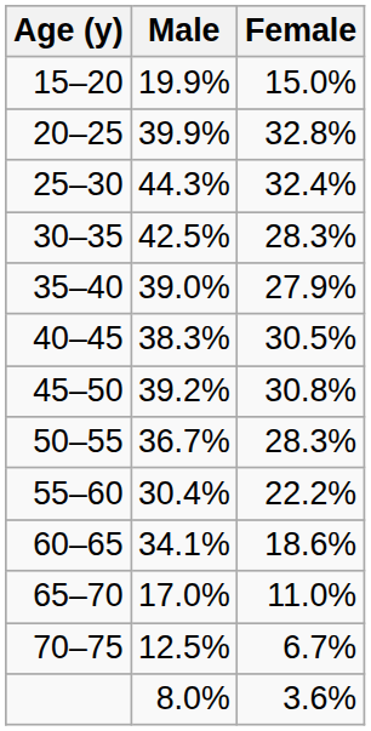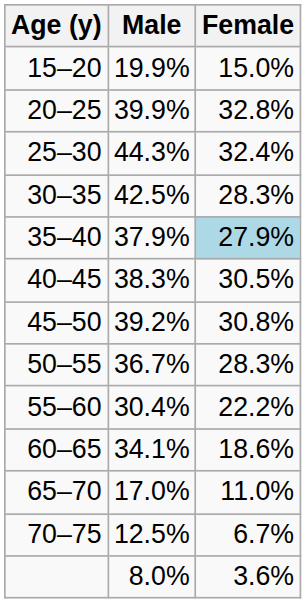 <table class="wikitable sortable" style="text-align:right">
 <tr class="hintergrundfarbe8">
 <th style="text-align:center">Age (y)</th>
 <th style="text-align:center">Male</th>
 <th style="text-align:center">Female</th>
 </tr>
 <tr>
 <td>15–20</td>
 <td>19.9%</td>
 <td>15.0%</td>
 </tr>
 <tr>
 <td>20–25</td>
 <td>39.9%</td>
 <td>32.8%</td>
 </tr>
 <tr>
 <td>25–30</td>
 <td>44.3%</td>
 <td>32.4%</td>
 </tr>
 <tr>
 <td>30–35</td>
 <td>42.5%</td>
 <td>28.3%</td>
 </tr>
 <tr>
 <td>35–40</td>
-<td>39.0%</td>
-<td>27.9%</td>
+<td>37.9%</td>
+<td style="background: lightblue;">27.9%</td>
 </tr>
 <tr>
 <td>40–45</td>
 <td>38.3%</td>
 <td>30.5%</td>
 </tr>
 <tr>
 <td>45–50</td>
 <td>39.2%</td>
 <td>30.8%</td>
 </tr>
 <tr>
 <td>50–55</td>
 <td>36.7%</td>
 <td>28.3%</td>
 </tr>
 <tr>
 <td>55–60</td>
 <td>30.4%</td>
 <td>22.2%</td>
 </tr>
 <tr>
 <td>60–65</td>
 <td>34.1%</td>
 <td>18.6%</td>
 </tr>
 <tr>
 <td>65–70</td>
 <td>17.0%</td>
 <td>11.0%</td>
 </tr>
 <tr>
 <td>70–75</td>
 <td>12.5%</td>
 <td>6.7%</td>
 </tr>
 <tr>
 <td></td>
 <td>8.0%</td>
 <td>3.6%</td>
 </tr>
 </table>
